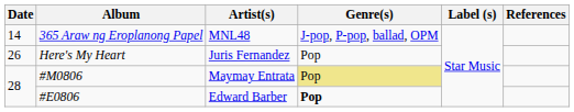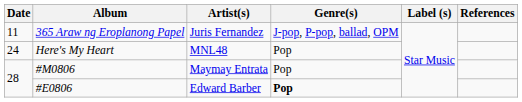 <table class="wikitable">
 <tr>
 <th>Date</th>
 <th>Album</th>
 <th>Artist(s)</th>
 <th>Genre(s)</th>
 <th>Label (s)</th>
 <th>References</th>
 </tr>
 <tr>
-<td>14</td>
+<td>11</td>
 <td><em><a href='#'>365 Araw ng Eroplanong Papel</a></em></td>
-<td><a href='#'>MNL48</a></td>
+<td><a href='#'>Juris Fernandez</a></td>
 <td><a href='#'>J-pop</a>, <a href='#'>P-pop</a>, <a href='#'>ballad</a>, <a href='#'>OPM</a></td>
 <td rowspan="4"><a href='#'>Star Music</a></td>
 <td></td>
 </tr>
 <tr>
-<td>26</td>
+<td>24</td>
 <td><em>Here's My Heart</em></td>
-<td><a href='#'>Juris Fernandez</a></td>
+<td><a href='#'>MNL48</a></td>
 <td>Pop</td>
 <td></td>
 </tr>
 <tr>
 <td rowspan=2>28</td>
 <td><em>#M0806</em></td>
 <td><a href='#'>Maymay Entrata</a></td>
-<td style="background: khaki;">Pop</td>
+<td>Pop</td>
 <td></td>
 </tr>
 <tr>
 <td><em>#E0806</em></td>
 <td><a href='#'>Edward Barber</a></td>
 <td><strong>Pop</strong></td>
 <td></td>
 </tr>
 </table>
